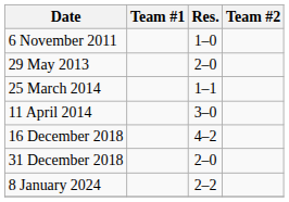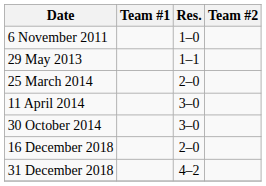 <table class="wikitable">
 <tr>
 <th>Date</th>
 <th>Team #1</th>
 <th>Res.</th>
 <th>Team #2</th>
 </tr>
 <tr>
 <td>6 November 2011</td>
 <td></td>
 <td style="text-align:center;">1–0</td>
 <td></td>
 </tr>
 <tr>
 <td>29 May 2013</td>
 <td></td>
-<td style="text-align:center;">2–0</td>
+<td style="text-align:center;">1–1</td>
 <td></td>
 </tr>
 <tr>
 <td>25 March 2014</td>
 <td></td>
-<td style="text-align:center;">1–1</td>
+<td style="text-align:center;">2–0</td>
 <td></td>
 </tr>
 <tr>
 <td>11 April 2014</td>
 <td></td>
 <td style="text-align:center;">3–0</td>
 <td></td>
 </tr>
 <tr>
+<td>30 October 2014</td>
+<td></td>
+<td style="text-align:center;">3–0</td>
+<td></td>
+</tr>
+<tr>
 <td>16 December 2018</td>
+<td></td>
+<td style="text-align:center;">2–0</td>
+<td></td>
+</tr>
+<tr>
+<td>31 December 2018</td>
 <td></td>
 <td style="text-align:center;">4–2</td>
 <td></td>
 </tr>
 <tr>
-<td>31 December 2018</td>
-<td></td>
-<td style="text-align:center;">2–0</td>
-<td></td>
-</tr>
-<tr>
-<td>8 January 2024</td>
-<td></td>
-<td style="text-align:center;">2–2</td>
-<td></td>
-</tr>
-<tr>
 </tr>
 </table>
